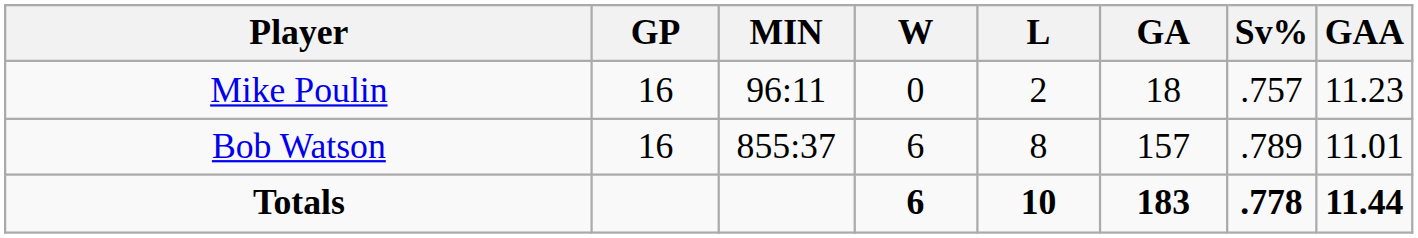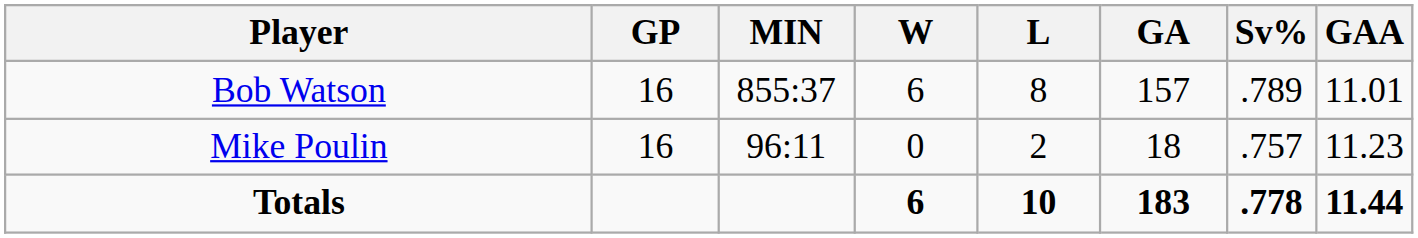 <table class="wikitable sortable" width="50%">
 <tr align="center"  bgcolor="#dddddd">
 <th width="50%">Player</th>
 <th width="10%">GP</th>
 <th width="10%">MIN</th>
 <th width="10%">W</th>
 <th width="10%">L</th>
 <th width="10%">GA</th>
 <th width="10%">Sv%</th>
 <th width="10%">GAA</th>
 </tr>
 <tr align=center>
+<td><a href='#'>Bob Watson</a></td>
+<td>16</td>
+<td>855:37</td>
+<td>6</td>
+<td>8</td>
+<td>157</td>
+<td>.789</td>
+<td>11.01</td>
+</tr>
+<tr align=center>
 <td><a href='#'>Mike Poulin</a></td>
 <td>16</td>
 <td>96:11</td>
 <td>0</td>
 <td>2</td>
 <td>18</td>
 <td>.757</td>
 <td>11.23</td>
-</tr>
-<tr align=center>
-<td><a href='#'>Bob Watson</a></td>
-<td>16</td>
-<td>855:37</td>
-<td>6</td>
-<td>8</td>
-<td>157</td>
-<td>.789</td>
-<td>11.01</td>
 </tr>
 <tr align=center>
 <td><strong>Totals</strong></td>
 <td></td>
 <td></td>
 <td><strong>6</strong></td>
 <td><strong>10</strong></td>
 <td><strong> 183</strong></td>
 <td><strong> .778</strong></td>
 <td><strong> 11.44</strong></td>
 </tr>
 </table>
